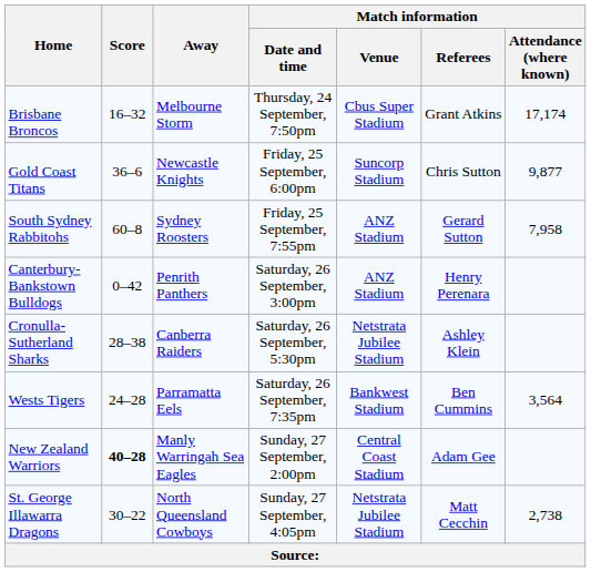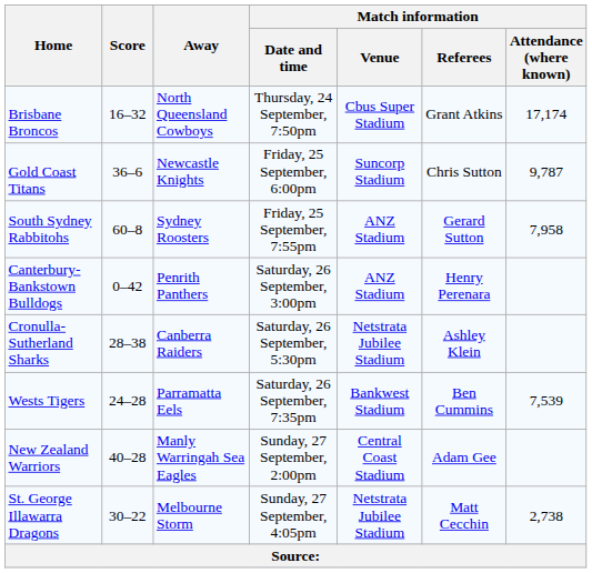 <table class="wikitable" style="border-collapse:collapse; text-align:center; width:100%;">
 <tr style="background:#c1d8ff;">
 <th rowspan="2" style="width:19%;">Home</th>
 <th rowspan="2" style="width:10%;">Score</th>
 <th rowspan="2" style="width:19%;">Away</th>
 <th colspan="6">Match information</th>
 </tr>
 <tr style="background:#efefef;">
 <th width="17%">Date and time</th>
 <th width="17%">Venue</th>
 <th width="17%">Referees</th>
 <th width="5%">Attendance<br>(where known)</th>
 </tr>
 <tr style="text-align:center; background:#f5faff;">
 <td align="left"><br> <a href='#'>Brisbane Broncos</a></td>
 <td>16–32</td>
-<td align="left"> <a href='#'>Melbourne Storm</a></td>
+<td align="left"> <a href='#'>North Queensland Cowboys</a></td>
 <td>Thursday, 24 September, 7:50pm</td>
 <td><a href='#'>Cbus Super Stadium</a></td>
 <td>Grant Atkins</td>
 <td>17,174</td>
 </tr>
 <tr style="text-align:center; background:#f5faff;">
 <td align="left"><br> <a href='#'>Gold Coast Titans</a></td>
 <td>36–6</td>
 <td align="left"> <a href='#'>Newcastle Knights</a></td>
 <td>Friday, 25 September, 6:00pm</td>
 <td><a href='#'>Suncorp Stadium</a></td>
 <td>Chris Sutton</td>
-<td>9,877</td>
+<td>9,787</td>
 </tr>
 <tr style="text-align:center; background:#f5faff;">
 <td align="left"> <a href='#'>South Sydney Rabbitohs</a></td>
 <td>60–8</td>
 <td align="left"> <a href='#'>Sydney Roosters</a></td>
 <td>Friday, 25 September, 7:55pm</td>
 <td><a href='#'>ANZ Stadium</a></td>
 <td><a href='#'>Gerard Sutton</a></td>
 <td>7,958</td>
 </tr>
 <tr style="text-align:center; background:#f5faff;">
 <td align="left"> <a href='#'>Canterbury-Bankstown Bulldogs</a></td>
 <td>0–42</td>
 <td align="left"> <a href='#'>Penrith Panthers</a></td>
 <td>Saturday, 26 September, 3:00pm</td>
 <td><a href='#'>ANZ Stadium</a></td>
 <td><a href='#'>Henry Perenara</a></td>
 <td></td>
 </tr>
 <tr style="text-align:center; background:#f5faff;">
 <td align="left"> <a href='#'>Cronulla-Sutherland Sharks</a></td>
 <td>28–38</td>
 <td align="left"> <a href='#'>Canberra Raiders</a></td>
 <td>Saturday, 26 September, 5:30pm</td>
 <td><a href='#'>Netstrata Jubilee Stadium</a></td>
 <td><a href='#'>Ashley Klein</a></td>
 <td></td>
 </tr>
 <tr style="text-align:center; background:#f5faff;">
 <td align="left"> <a href='#'>Wests Tigers</a></td>
 <td>24–28</td>
 <td align="left"> <a href='#'>Parramatta Eels</a></td>
 <td>Saturday, 26 September, 7:35pm</td>
 <td><a href='#'>Bankwest Stadium</a></td>
 <td><a href='#'>Ben Cummins</a></td>
-<td>3,564</td>
+<td>7,539</td>
 </tr>
 <tr style="text-align:center; background:#f5faff;">
 <td align="left"> <a href='#'>New Zealand Warriors</a></td>
-<td><strong>40–28</strong></td>
+<td>40–28</td>
 <td align="left"> <a href='#'>Manly Warringah Sea Eagles</a></td>
 <td>Sunday, 27 September, 2:00pm</td>
 <td><a href='#'>Central Coast Stadium</a></td>
 <td><a href='#'>Adam Gee</a></td>
 <td></td>
 </tr>
 <tr style="text-align:center; background:#f5faff;">
 <td align="left"> <a href='#'>St. George Illawarra Dragons</a></td>
 <td>30–22</td>
-<td align="left"> <a href='#'>North Queensland Cowboys</a></td>
+<td align="left"> <a href='#'>Melbourne Storm</a></td>
 <td>Sunday, 27 September, 4:05pm</td>
 <td><a href='#'>Netstrata Jubilee Stadium</a></td>
 <td><a href='#'>Matt Cecchin</a></td>
 <td>2,738</td>
 </tr>
 <tr style="background:#c1d8ff;">
 <th colspan="7">Source:</th>
 </tr>
 </table>
